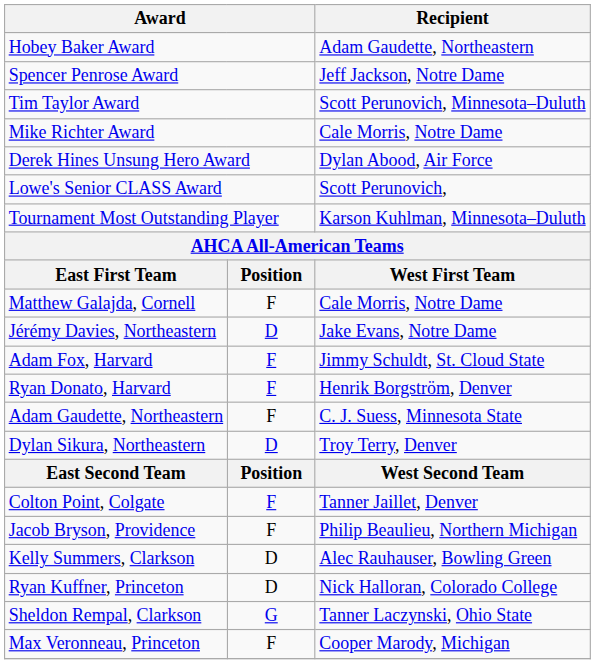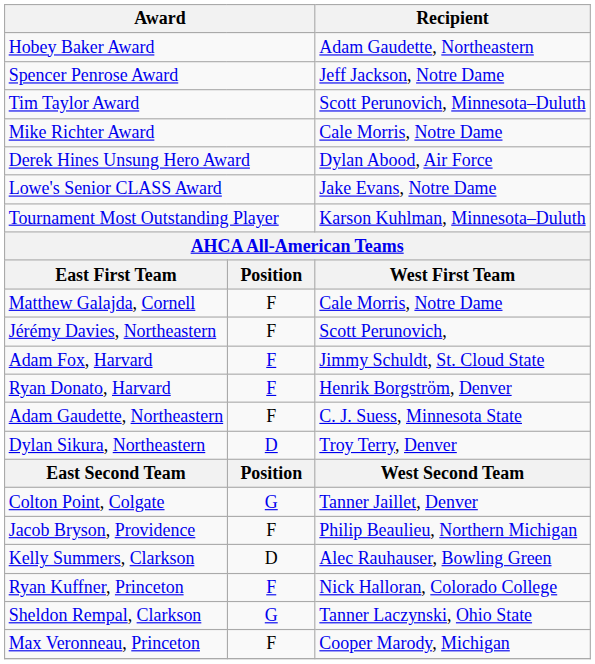 <table class="wikitable">
 <tr>
 <th colspan=2>Award</th>
 <th>Recipient</th>
 </tr>
 <tr>
 <td colspan=2><a href='#'>Hobey Baker Award</a></td>
 <td><a href='#'>Adam Gaudette</a>, <a href='#'>Northeastern</a></td>
 </tr>
 <tr>
 <td colspan=2><a href='#'>Spencer Penrose Award</a></td>
 <td><a href='#'>Jeff Jackson</a>, <a href='#'>Notre Dame</a></td>
 </tr>
 <tr>
 <td colspan=2><a href='#'>Tim Taylor Award</a></td>
 <td><a href='#'>Scott Perunovich</a>, <a href='#'>Minnesota–Duluth</a></td>
 </tr>
 <tr>
 <td colspan=2><a href='#'>Mike Richter Award</a></td>
 <td><a href='#'>Cale Morris</a>, <a href='#'>Notre Dame</a></td>
 </tr>
 <tr>
 <td colspan=2><a href='#'>Derek Hines Unsung Hero Award</a></td>
 <td><a href='#'>Dylan Abood</a>, <a href='#'>Air Force</a></td>
 </tr>
 <tr>
 <td colspan=2><a href='#'>Lowe's Senior CLASS Award</a></td>
-<td><a href='#'>Scott Perunovich</a>, </td>
+<td><a href='#'>Jake Evans</a>, <a href='#'>Notre Dame</a></td>
 </tr>
 <tr>
 <td colspan=2><a href='#'>Tournament Most Outstanding Player</a></td>
 <td><a href='#'>Karson Kuhlman</a>, <a href='#'>Minnesota–Duluth</a></td>
 </tr>
 <tr>
 <th colspan=3><a href='#'>AHCA All-American Teams</a></th>
 </tr>
 <tr>
 <th>East First Team</th>
 <th>  Position  </th>
 <th>West First Team</th>
 </tr>
 <tr>
 <td><a href='#'>Matthew Galajda</a>, <a href='#'>Cornell</a></td>
 <td align=center>F</td>
 <td><a href='#'>Cale Morris</a>, <a href='#'>Notre Dame</a></td>
 </tr>
 <tr>
 <td><a href='#'>Jérémy Davies</a>, <a href='#'>Northeastern</a></td>
-<td align=center><a href='#'>D</a></td>
-<td><a href='#'>Jake Evans</a>, <a href='#'>Notre Dame</a></td>
+<td align=center>F</td>
+<td><a href='#'>Scott Perunovich</a>, </td>
 </tr>
 <tr>
 <td><a href='#'>Adam Fox</a>, <a href='#'>Harvard</a></td>
 <td align=center><a href='#'>F</a></td>
 <td><a href='#'>Jimmy Schuldt</a>, <a href='#'>St. Cloud State</a></td>
 </tr>
 <tr>
 <td><a href='#'>Ryan Donato</a>, <a href='#'>Harvard</a></td>
 <td align=center><a href='#'>F</a></td>
 <td><a href='#'>Henrik Borgström</a>, <a href='#'>Denver</a></td>
 </tr>
 <tr>
 <td><a href='#'>Adam Gaudette</a>, <a href='#'>Northeastern</a></td>
 <td align=center>F</td>
 <td><a href='#'>C. J. Suess</a>, <a href='#'>Minnesota State</a></td>
 </tr>
 <tr>
 <td><a href='#'>Dylan Sikura</a>, <a href='#'>Northeastern</a></td>
 <td align=center><a href='#'>D</a></td>
 <td><a href='#'>Troy Terry</a>, <a href='#'>Denver</a></td>
 </tr>
 <tr>
 <th>East Second Team</th>
 <th>  Position  </th>
 <th>West Second Team</th>
 </tr>
 <tr>
 <td><a href='#'>Colton Point</a>, <a href='#'>Colgate</a></td>
-<td align=center><a href='#'>F</a></td>
+<td align=center><a href='#'>G</a></td>
 <td><a href='#'>Tanner Jaillet</a>, <a href='#'>Denver</a></td>
 </tr>
 <tr>
 <td><a href='#'>Jacob Bryson</a>, <a href='#'>Providence</a></td>
 <td align=center>F</td>
 <td><a href='#'>Philip Beaulieu</a>, <a href='#'>Northern Michigan</a></td>
 </tr>
 <tr>
 <td><a href='#'>Kelly Summers</a>, <a href='#'>Clarkson</a></td>
 <td align=center>D</td>
 <td><a href='#'>Alec Rauhauser</a>, <a href='#'>Bowling Green</a></td>
 </tr>
 <tr>
 <td><a href='#'>Ryan Kuffner</a>, <a href='#'>Princeton</a></td>
-<td align=center>D</td>
+<td align=center><a href='#'>F</a></td>
 <td><a href='#'>Nick Halloran</a>, <a href='#'>Colorado College</a></td>
 </tr>
 <tr>
 <td><a href='#'>Sheldon Rempal</a>, <a href='#'>Clarkson</a></td>
 <td align=center><a href='#'>G</a></td>
 <td><a href='#'>Tanner Laczynski</a>, <a href='#'>Ohio State</a></td>
 </tr>
 <tr>
 <td><a href='#'>Max Veronneau</a>, <a href='#'>Princeton</a></td>
 <td align=center>F</td>
 <td><a href='#'>Cooper Marody</a>, <a href='#'>Michigan</a></td>
 </tr>
 <tr>
 </tr>
 </table>
